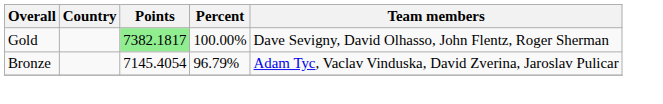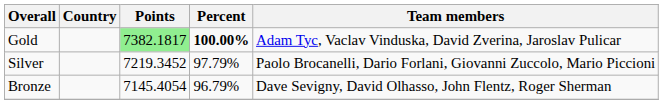 <table class="wikitable sortable" style="text-align: left;">
 <tr>
 <th>Overall</th>
 <th>Country</th>
 <th>Points</th>
 <th>Percent</th>
 <th>Team members</th>
 </tr>
 <tr>
 <td> Gold</td>
 <td></td>
 <td style="background: lightgreen;">7382.1817</td>
-<td>100.00%</td>
-<td>Dave Sevigny, David Olhasso, John Flentz, Roger Sherman</td>
+<td><strong>100.00%</strong></td>
+<td><a href='#'>Adam Tyc</a>, Vaclav Vinduska, David Zverina, Jaroslav Pulicar</td>
+</tr>
+<tr>
+<td> Silver</td>
+<td></td>
+<td>7219.3452</td>
+<td>97.79%</td>
+<td>Paolo Brocanelli, Dario Forlani, Giovanni Zuccolo, Mario Piccioni</td>
 </tr>
 <tr>
 <td> Bronze</td>
 <td></td>
 <td>7145.4054</td>
 <td>96.79%</td>
-<td><a href='#'>Adam Tyc</a>, Vaclav Vinduska, David Zverina, Jaroslav Pulicar</td>
+<td>Dave Sevigny, David Olhasso, John Flentz, Roger Sherman</td>
 </tr>
 <tr>
 </tr>
 </table>
